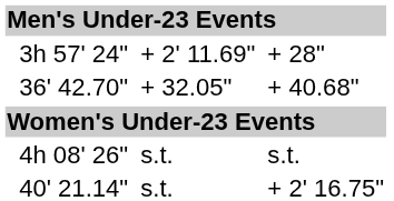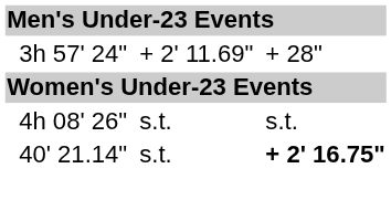 <table>
 <tr style="background:#ccc;">
 <td colspan=7><strong>Men's Under-23 Events</strong></td>
 </tr>
 <tr>
 <td><br></td>
 <td></td>
 <td>3h 57' 24"</td>
 <td></td>
 <td>+ 2' 11.69"</td>
 <td></td>
 <td>+ 28"</td>
-</tr>
-<tr>
-<td><br></td>
-<td></td>
-<td>36' 42.70"</td>
-<td></td>
-<td>+ 32.05"</td>
-<td></td>
-<td>+ 40.68"</td>
 </tr>
 <tr style="background:#ccc;">
 <td colspan=7><strong>Women's Under-23 Events</strong></td>
 </tr>
 <tr>
 <td><br></td>
 <td></td>
 <td>4h 08' 26"</td>
 <td></td>
 <td>s.t.</td>
 <td></td>
 <td>s.t.</td>
 </tr>
 <tr>
 <td><br></td>
 <td></td>
 <td>40' 21.14"</td>
 <td></td>
 <td>s.t.</td>
 <td></td>
-<td>+ 2' 16.75"</td>
+<td><strong>+ 2' 16.75"</strong></td>
 </tr>
 </table>
